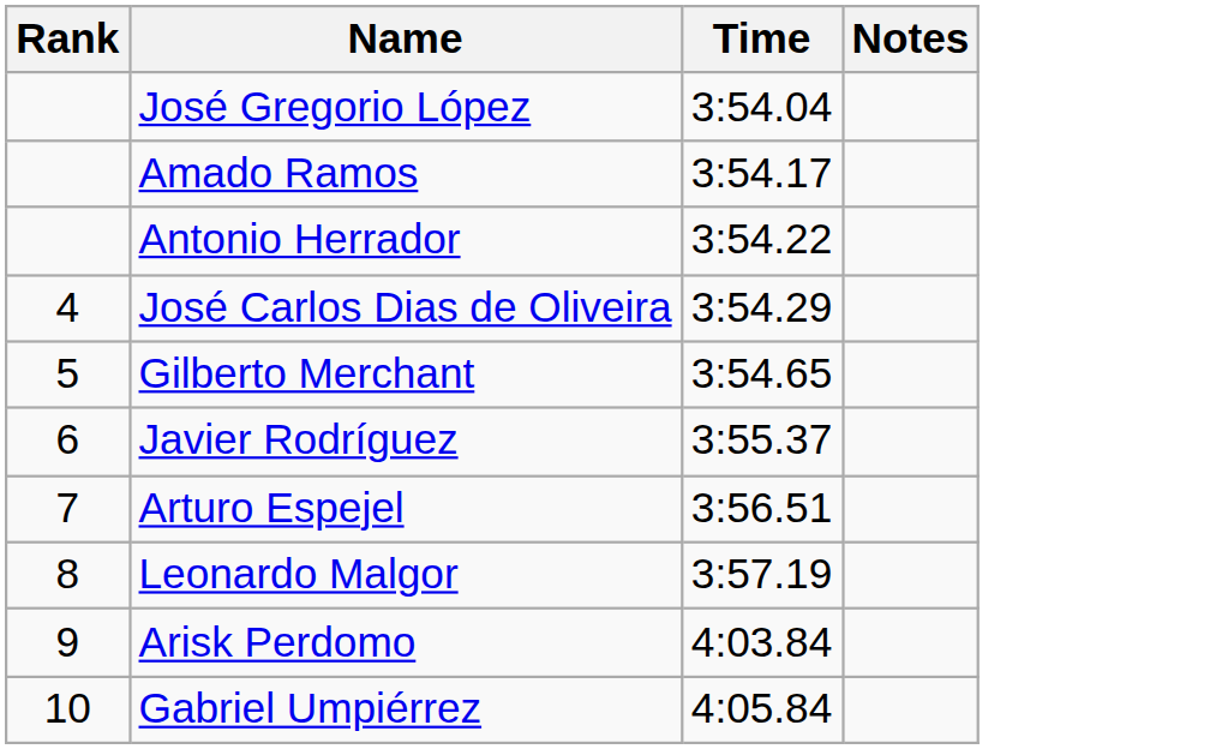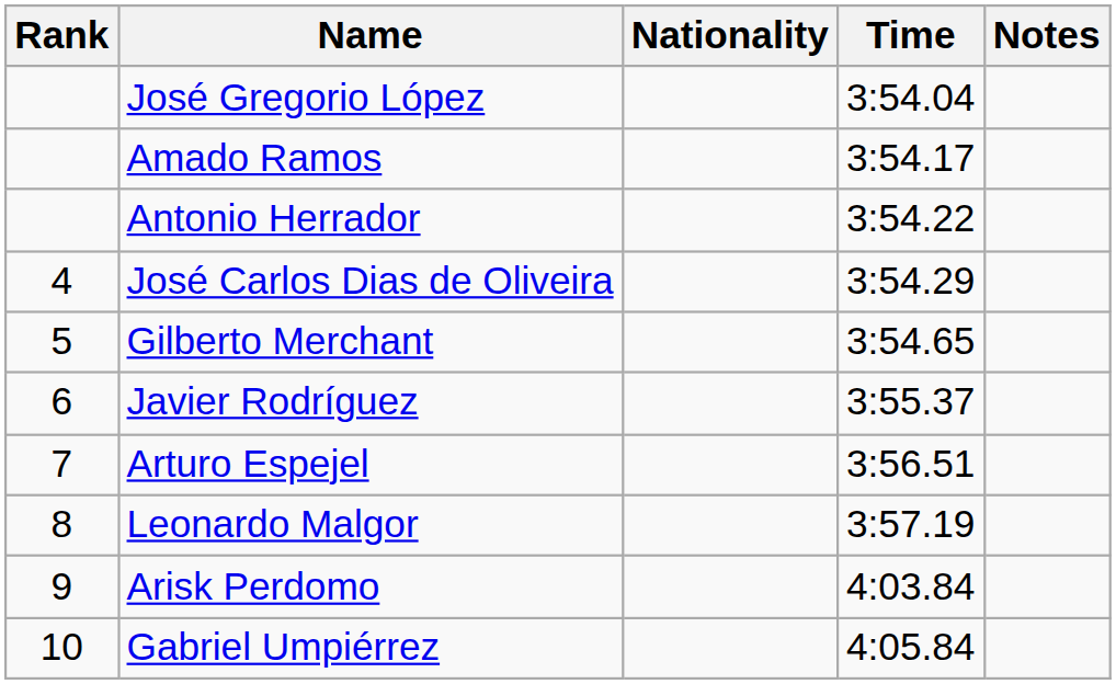 <table class="wikitable sortable" style="text-align:center">
 <tr>
 <th>Rank</th>
 <th>Name</th>
+<th>Nationality</th>
 <th>Time</th>
 <th>Notes</th>
 </tr>
 <tr>
 <td align=center></td>
 <td align=left><a href='#'>José Gregorio López</a></td>
+<td align=left></td>
 <td>3:54.04</td>
 <td></td>
 </tr>
 <tr>
 <td align=center></td>
 <td align=left><a href='#'>Amado Ramos</a></td>
+<td align=left></td>
 <td>3:54.17</td>
 <td></td>
 </tr>
 <tr>
 <td align=center></td>
 <td align=left><a href='#'>Antonio Herrador</a></td>
+<td align=left></td>
 <td>3:54.22</td>
 <td></td>
 </tr>
 <tr>
 <td align=center>4</td>
 <td align=left><a href='#'>José Carlos Dias de Oliveira</a></td>
+<td align=left></td>
 <td>3:54.29</td>
 <td></td>
 </tr>
 <tr>
 <td align=center>5</td>
 <td align=left><a href='#'>Gilberto Merchant</a></td>
+<td align=left></td>
 <td>3:54.65</td>
 <td></td>
 </tr>
 <tr>
 <td align=center>6</td>
 <td align=left><a href='#'>Javier Rodríguez</a></td>
+<td align=left></td>
 <td>3:55.37</td>
 <td></td>
 </tr>
 <tr>
 <td align=center>7</td>
 <td align=left><a href='#'>Arturo Espejel</a></td>
+<td align=left></td>
 <td>3:56.51</td>
 <td></td>
 </tr>
 <tr>
 <td align=center>8</td>
 <td align=left><a href='#'>Leonardo Malgor</a></td>
+<td align=left></td>
 <td>3:57.19</td>
 <td></td>
 </tr>
 <tr>
 <td align=center>9</td>
 <td align=left><a href='#'>Arisk Perdomo</a></td>
+<td align=left></td>
 <td>4:03.84</td>
 <td></td>
 </tr>
 <tr>
 <td align=center>10</td>
 <td align=left><a href='#'>Gabriel Umpiérrez</a></td>
+<td align=left></td>
 <td>4:05.84</td>
 <td></td>
 </tr>
 </table>
